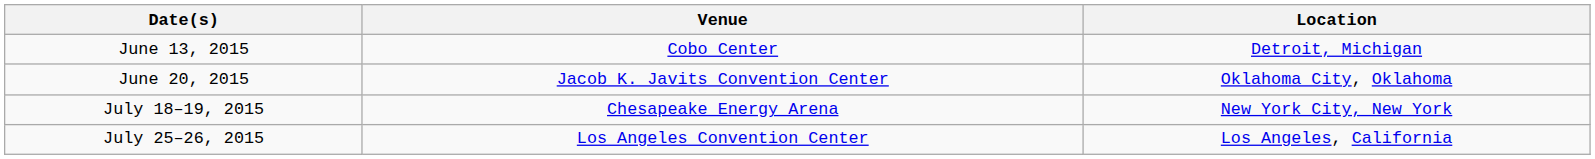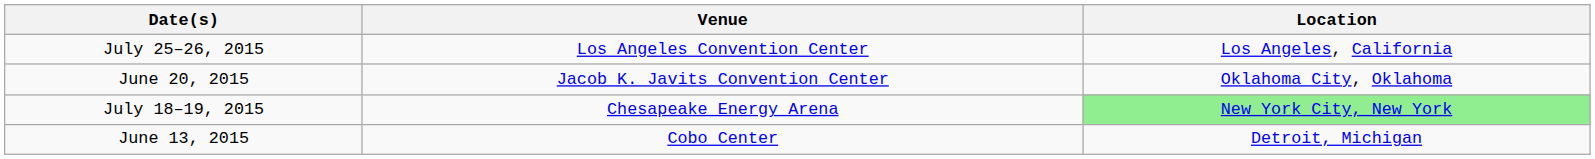 <table class="wikitable" style="text-align:center; line-height:17px; width:62%;">
 <tr>
 <th>Date(s)</th>
 <th>Venue</th>
 <th>Location</th>
 </tr>
 <tr>
-<td>June 13, 2015</td>
-<td><a href='#'>Cobo Center</a></td>
-<td><a href='#'>Detroit, Michigan</a></td>
+<td>July 25–26, 2015</td>
+<td><a href='#'>Los Angeles Convention Center</a></td>
+<td><a href='#'>Los Angeles</a>, <a href='#'>California</a></td>
 </tr>
 <tr>
 <td>June 20, 2015</td>
 <td><a href='#'>Jacob K. Javits Convention Center</a></td>
 <td><a href='#'>Oklahoma City</a>, <a href='#'>Oklahoma</a></td>
 </tr>
 <tr>
 <td>July 18–19, 2015</td>
 <td><a href='#'>Chesapeake Energy Arena</a></td>
-<td><a href='#'>New York City, New York</a></td>
+<td style="background: lightgreen;"><a href='#'>New York City, New York</a></td>
 </tr>
 <tr>
-<td>July 25–26, 2015</td>
-<td><a href='#'>Los Angeles Convention Center</a></td>
-<td><a href='#'>Los Angeles</a>, <a href='#'>California</a></td>
+<td>June 13, 2015</td>
+<td><a href='#'>Cobo Center</a></td>
+<td><a href='#'>Detroit, Michigan</a></td>
 </tr>
 </table>
